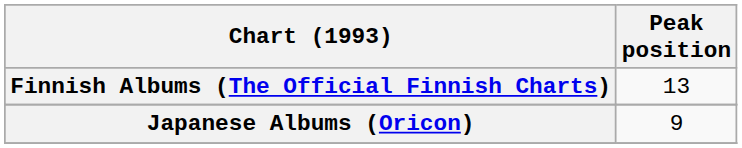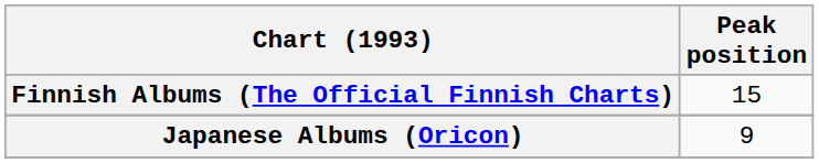 <table class="wikitable sortable plainrowheaders">
 <tr>
 <th scope="col">Chart (1993)</th>
 <th scope="col">Peak<br>position</th>
 </tr>
 <tr>
 <th scope="row">Finnish Albums (<a href='#'>The Official Finnish Charts</a>)</th>
-<td align="center">13</td>
+<td align="center">15</td>
 </tr>
 <tr>
 </tr>
 <tr>
 <th scope="row">Japanese Albums (<a href='#'>Oricon</a>)</th>
 <td align="center">9</td>
 </tr>
 <tr>
 </tr>
 <tr>
 </tr>
 </table>
